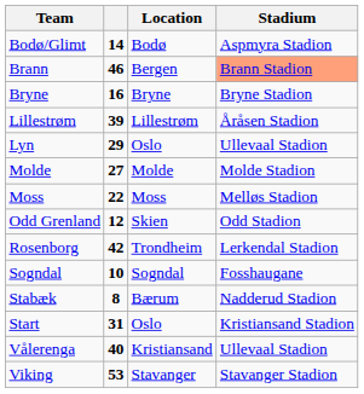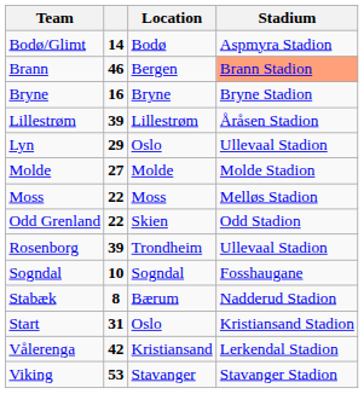 <table class="wikitable sortable" border="1">
 <tr>
 <th>Team</th>
 <th></th>
 <th>Location</th>
 <th>Stadium</th>
 </tr>
 <tr>
 <td><a href='#'>Bodø/Glimt</a></td>
 <td align="center"><strong>14</strong></td>
 <td><a href='#'>Bodø</a></td>
 <td><a href='#'>Aspmyra Stadion</a></td>
 </tr>
 <tr>
 <td><a href='#'>Brann</a></td>
 <td align="center"><strong>46</strong></td>
 <td><a href='#'>Bergen</a></td>
 <td style="background: lightsalmon;"><a href='#'>Brann Stadion</a></td>
 </tr>
 <tr>
 <td><a href='#'>Bryne</a></td>
 <td align="center"><strong>16</strong></td>
 <td><a href='#'>Bryne</a></td>
 <td><a href='#'>Bryne Stadion</a></td>
 </tr>
 <tr>
 <td><a href='#'>Lillestrøm</a></td>
 <td align="center"><strong>39</strong></td>
 <td><a href='#'>Lillestrøm</a></td>
 <td><a href='#'>Åråsen Stadion</a></td>
 </tr>
 <tr>
 <td><a href='#'>Lyn</a></td>
 <td align="center"><strong>29</strong></td>
 <td><a href='#'>Oslo</a></td>
 <td><a href='#'>Ullevaal Stadion</a></td>
 </tr>
 <tr>
 <td><a href='#'>Molde</a></td>
 <td align="center"><strong>27</strong></td>
 <td><a href='#'>Molde</a></td>
 <td><a href='#'>Molde Stadion</a></td>
 </tr>
 <tr>
 <td><a href='#'>Moss</a></td>
 <td align="center"><strong>22</strong></td>
 <td><a href='#'>Moss</a></td>
 <td><a href='#'>Melløs Stadion</a></td>
 </tr>
 <tr>
 <td><a href='#'>Odd Grenland</a></td>
-<td align="center"><strong>12</strong></td>
+<td align="center"><strong>22</strong></td>
 <td><a href='#'>Skien</a></td>
 <td><a href='#'>Odd Stadion</a></td>
 </tr>
 <tr>
 <td><a href='#'>Rosenborg</a></td>
-<td align="center"><strong>42</strong></td>
+<td align="center"><strong>39</strong></td>
 <td><a href='#'>Trondheim</a></td>
-<td><a href='#'>Lerkendal Stadion</a></td>
+<td><a href='#'>Ullevaal Stadion</a></td>
 </tr>
 <tr>
 <td><a href='#'>Sogndal</a></td>
 <td align="center"><strong>10</strong></td>
 <td><a href='#'>Sogndal</a></td>
 <td><a href='#'>Fosshaugane</a></td>
 </tr>
 <tr>
 <td><a href='#'>Stabæk</a></td>
 <td align="center"><strong>8</strong></td>
 <td><a href='#'>Bærum</a></td>
 <td><a href='#'>Nadderud Stadion</a></td>
 </tr>
 <tr>
 <td><a href='#'>Start</a></td>
 <td align="center"><strong>31</strong></td>
 <td><a href='#'>Oslo</a></td>
 <td><a href='#'>Kristiansand Stadion</a></td>
 </tr>
 <tr>
 <td><a href='#'>Vålerenga</a></td>
-<td align="center"><strong>40</strong></td>
+<td align="center"><strong>42</strong></td>
 <td><a href='#'>Kristiansand</a></td>
-<td><a href='#'>Ullevaal Stadion</a></td>
+<td><a href='#'>Lerkendal Stadion</a></td>
 </tr>
 <tr>
 <td><a href='#'>Viking</a></td>
 <td align="center"><strong>53</strong></td>
 <td><a href='#'>Stavanger</a></td>
 <td><a href='#'>Stavanger Stadion</a></td>
 </tr>
 </table>
